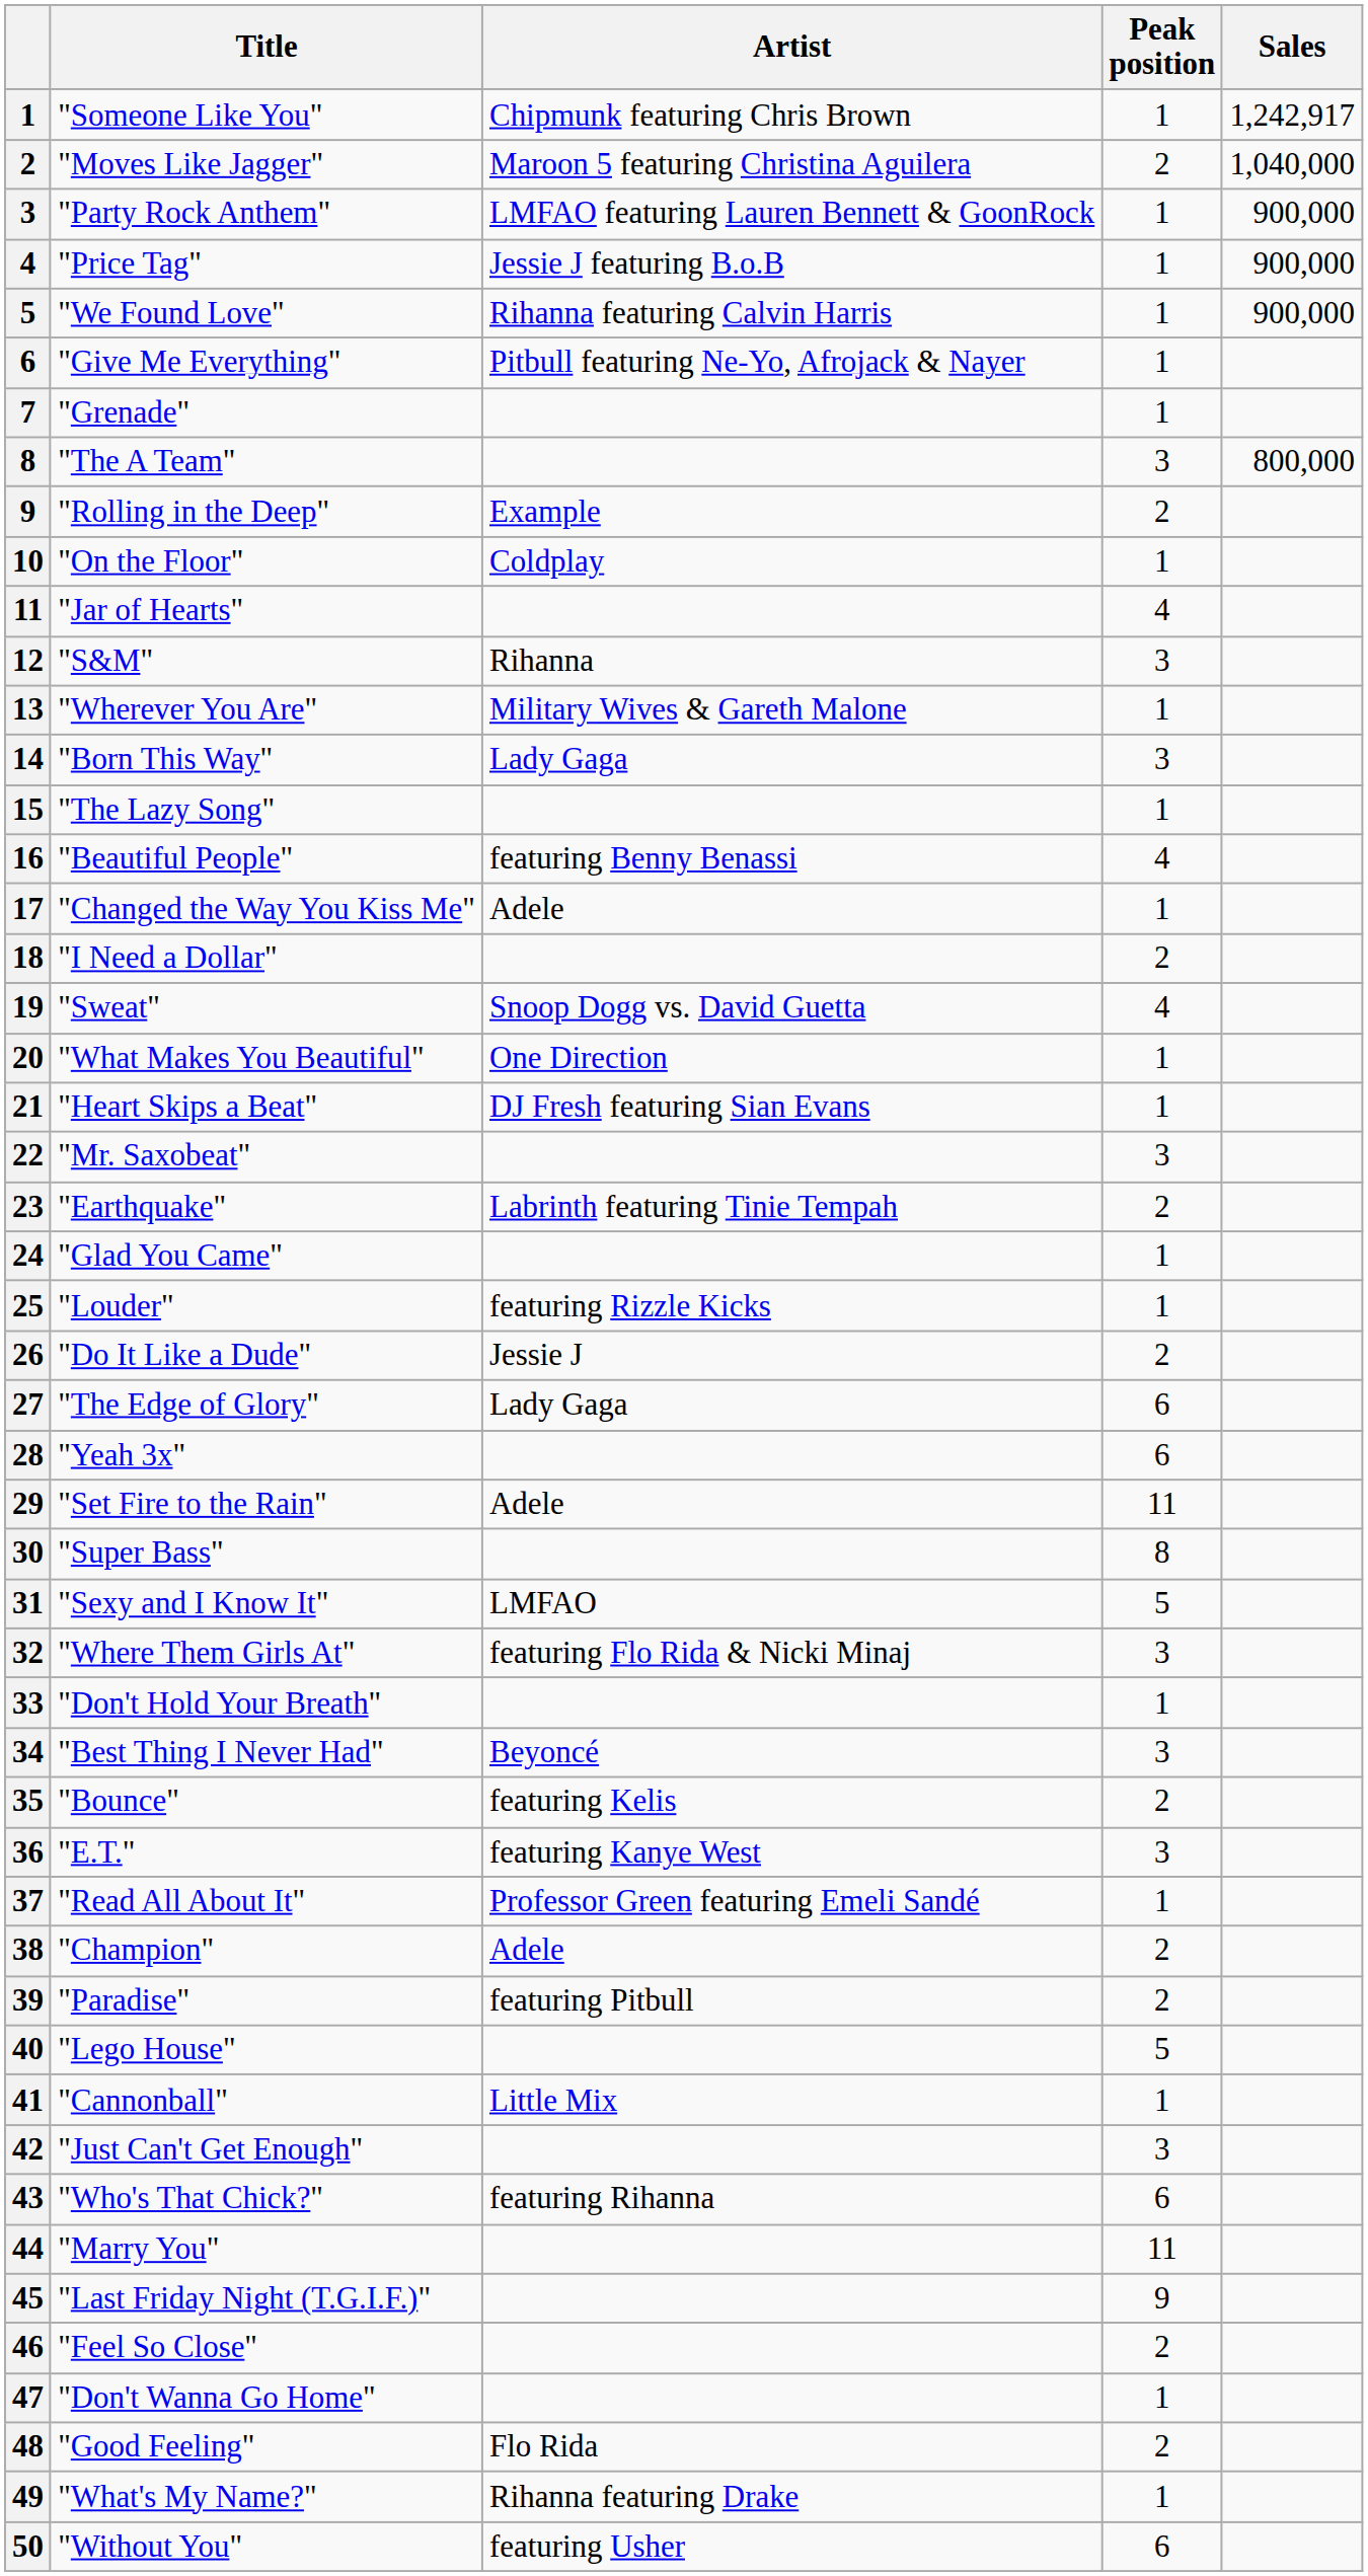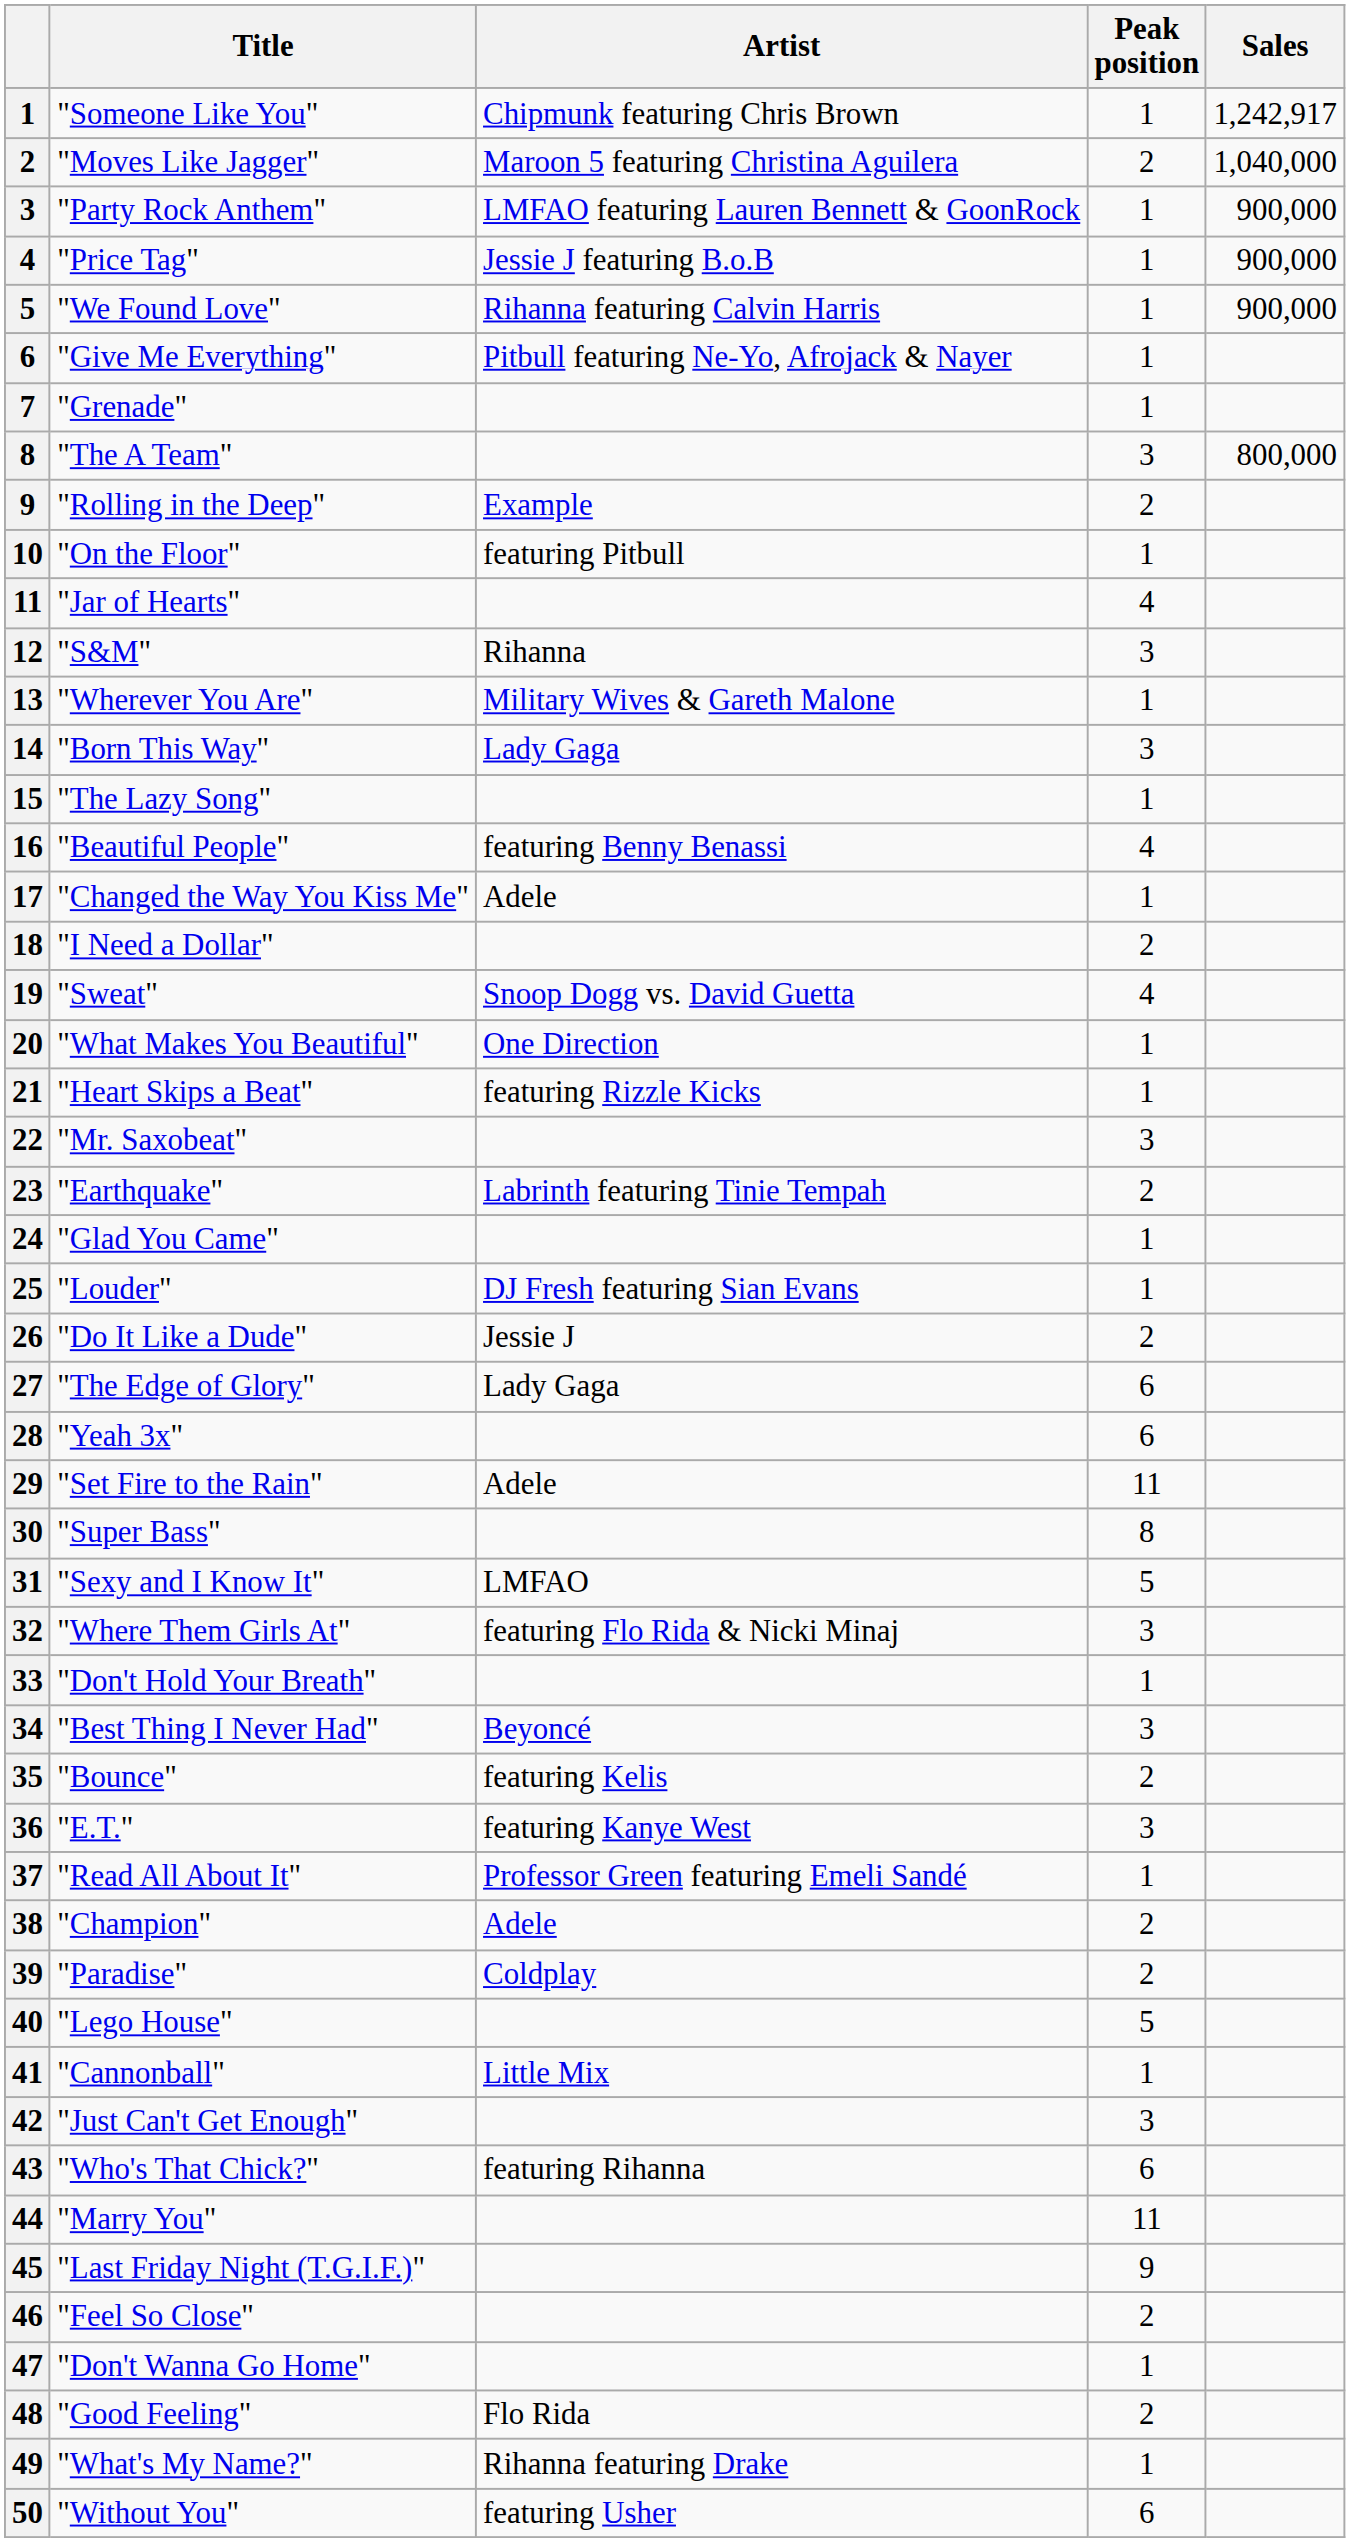 <table class="wikitable sortable plainrowheaders">
 <tr>
 <th scope=col></th>
 <th scope=col>Title</th>
 <th scope=col>Artist</th>
 <th scope=col>Peak<br>position</th>
 <th scope=col>Sales</th>
 </tr>
 <tr>
 <th scope=row style="text-align:center;">1</th>
 <td>"<a href='#'>Someone Like You</a>"</td>
 <td><a href='#'>Chipmunk</a> featuring Chris Brown</td>
 <td align="center">1</td>
 <td align="right">1,242,917</td>
 </tr>
 <tr>
 <th scope=row style="text-align:center;">2</th>
 <td>"<a href='#'>Moves Like Jagger</a>"</td>
 <td><a href='#'>Maroon 5</a> featuring <a href='#'>Christina Aguilera</a></td>
 <td align="center">2</td>
 <td align="right">1,040,000</td>
 </tr>
 <tr>
 <th scope=row style="text-align:center;">3</th>
 <td>"<a href='#'>Party Rock Anthem</a>"</td>
 <td><a href='#'>LMFAO</a> featuring <a href='#'>Lauren Bennett</a> & <a href='#'>GoonRock</a></td>
 <td align="center">1</td>
 <td align="right">900,000</td>
 </tr>
 <tr>
 <th scope=row style="text-align:center;">4</th>
 <td>"<a href='#'>Price Tag</a>"</td>
 <td><a href='#'>Jessie J</a> featuring <a href='#'>B.o.B</a></td>
 <td align="center">1</td>
 <td align="right">900,000</td>
 </tr>
 <tr>
 <th scope=row style="text-align:center;">5</th>
 <td>"<a href='#'>We Found Love</a>"</td>
 <td><a href='#'>Rihanna</a> featuring <a href='#'>Calvin Harris</a></td>
 <td align="center">1</td>
 <td align="right">900,000</td>
 </tr>
 <tr>
 <th scope=row style="text-align:center;">6</th>
 <td>"<a href='#'>Give Me Everything</a>"</td>
 <td><a href='#'>Pitbull</a> featuring <a href='#'>Ne-Yo</a>, <a href='#'>Afrojack</a> & <a href='#'>Nayer</a></td>
 <td align="center">1</td>
 <td align="right"></td>
 </tr>
 <tr>
 <th scope=row style="text-align:center;">7</th>
 <td>"<a href='#'>Grenade</a>"</td>
 <td></td>
 <td align="center">1</td>
 <td align="right"></td>
 </tr>
 <tr>
 <th scope=row style="text-align:center;">8</th>
 <td>"<a href='#'>The A Team</a>"</td>
 <td></td>
 <td align="center">3</td>
 <td align="right">800,000</td>
 </tr>
 <tr>
 <th scope=row style="text-align:center;">9</th>
 <td>"<a href='#'>Rolling in the Deep</a>"</td>
 <td><a href='#'>Example</a></td>
 <td align="center">2</td>
 <td align="right"></td>
 </tr>
 <tr>
 <th scope=row style="text-align:center;">10</th>
 <td>"<a href='#'>On the Floor</a>"</td>
-<td><a href='#'>Coldplay</a></td>
+<td> featuring Pitbull</td>
 <td align="center">1</td>
 <td align="right"></td>
 </tr>
 <tr>
 <th scope=row style="text-align:center;">11</th>
 <td>"<a href='#'>Jar of Hearts</a>"</td>
 <td></td>
 <td align="center">4</td>
 <td align="right"></td>
 </tr>
 <tr>
 <th scope=row style="text-align:center;">12</th>
 <td>"<a href='#'>S&M</a>"</td>
 <td>Rihanna</td>
 <td align="center">3</td>
 <td align="right"></td>
 </tr>
 <tr>
 <th scope=row style="text-align:center;">13</th>
 <td>"<a href='#'>Wherever You Are</a>"</td>
 <td><a href='#'>Military Wives</a> & <a href='#'>Gareth Malone</a></td>
 <td align="center">1</td>
 <td align="right"></td>
 </tr>
 <tr>
 <th scope=row style="text-align:center;">14</th>
 <td>"<a href='#'>Born This Way</a>"</td>
 <td><a href='#'>Lady Gaga</a></td>
 <td align="center">3</td>
 <td align="right"></td>
 </tr>
 <tr>
 <th scope=row style="text-align:center;">15</th>
 <td>"<a href='#'>The Lazy Song</a>"</td>
 <td></td>
 <td align="center">1</td>
 <td align="right"></td>
 </tr>
 <tr>
 <th scope=row style="text-align:center;">16</th>
 <td>"<a href='#'>Beautiful People</a>"</td>
 <td> featuring <a href='#'>Benny Benassi</a></td>
 <td align="center">4</td>
 <td align="right"></td>
 </tr>
 <tr>
 <th scope=row style="text-align:center;">17</th>
 <td>"<a href='#'>Changed the Way You Kiss Me</a>"</td>
 <td>Adele</td>
 <td align="center">1</td>
 <td align="right"></td>
 </tr>
 <tr>
 <th scope=row style="text-align:center;">18</th>
 <td>"<a href='#'>I Need a Dollar</a>"</td>
 <td></td>
 <td align="center">2</td>
 <td align="right"></td>
 </tr>
 <tr>
 <th scope=row style="text-align:center;">19</th>
 <td>"<a href='#'>Sweat</a>"</td>
 <td><a href='#'>Snoop Dogg</a> vs. <a href='#'>David Guetta</a></td>
 <td align="center">4</td>
 <td align="right"></td>
 </tr>
 <tr>
 <th scope=row style="text-align:center;">20</th>
 <td>"<a href='#'>What Makes You Beautiful</a>"</td>
 <td><a href='#'>One Direction</a></td>
 <td align="center">1</td>
 <td align="right"></td>
 </tr>
 <tr>
 <th scope=row style="text-align:center;">21</th>
 <td>"<a href='#'>Heart Skips a Beat</a>"</td>
-<td><a href='#'>DJ Fresh</a> featuring <a href='#'>Sian Evans</a></td>
+<td> featuring <a href='#'>Rizzle Kicks</a></td>
 <td align="center">1</td>
 <td></td>
 </tr>
 <tr>
 <th scope=row style="text-align:center;">22</th>
 <td>"<a href='#'>Mr. Saxobeat</a>"</td>
 <td></td>
 <td align="center">3</td>
 <td></td>
 </tr>
 <tr>
 <th scope=row style="text-align:center;">23</th>
 <td>"<a href='#'>Earthquake</a>"</td>
 <td><a href='#'>Labrinth</a> featuring <a href='#'>Tinie Tempah</a></td>
 <td align="center">2</td>
 <td></td>
 </tr>
 <tr>
 <th scope=row style="text-align:center;">24</th>
 <td>"<a href='#'>Glad You Came</a>"</td>
 <td></td>
 <td align="center">1</td>
 <td></td>
 </tr>
 <tr>
 <th scope=row style="text-align:center;">25</th>
 <td>"<a href='#'>Louder</a>"</td>
-<td> featuring <a href='#'>Rizzle Kicks</a></td>
+<td><a href='#'>DJ Fresh</a> featuring <a href='#'>Sian Evans</a></td>
 <td align="center">1</td>
 <td></td>
 </tr>
 <tr>
 <th scope=row style="text-align:center;">26</th>
 <td>"<a href='#'>Do It Like a Dude</a>"</td>
 <td>Jessie J</td>
 <td align="center">2</td>
 <td></td>
 </tr>
 <tr>
 <th scope=row style="text-align:center;">27</th>
 <td>"<a href='#'>The Edge of Glory</a>"</td>
 <td>Lady Gaga</td>
 <td align="center">6</td>
 <td></td>
 </tr>
 <tr>
 <th scope=row style="text-align:center;">28</th>
 <td>"<a href='#'>Yeah 3x</a>"</td>
 <td></td>
 <td align="center">6</td>
 <td></td>
 </tr>
 <tr>
 <th scope=row style="text-align:center;">29</th>
 <td>"<a href='#'>Set Fire to the Rain</a>"</td>
 <td>Adele</td>
 <td align="center">11</td>
 <td></td>
 </tr>
 <tr>
 <th scope=row style="text-align:center;">30</th>
 <td>"<a href='#'>Super Bass</a>"</td>
 <td></td>
 <td align="center">8</td>
 <td></td>
 </tr>
 <tr>
 <th scope=row style="text-align:center;">31</th>
 <td>"<a href='#'>Sexy and I Know It</a>"</td>
 <td>LMFAO</td>
 <td align="center">5</td>
 <td></td>
 </tr>
 <tr>
 <th scope=row style="text-align:center;">32</th>
 <td>"<a href='#'>Where Them Girls At</a>"</td>
 <td> featuring <a href='#'>Flo Rida</a> & Nicki Minaj</td>
 <td align="center">3</td>
 <td></td>
 </tr>
 <tr>
 <th scope=row style="text-align:center;">33</th>
 <td>"<a href='#'>Don't Hold Your Breath</a>"</td>
 <td></td>
 <td align="center">1</td>
 <td></td>
 </tr>
 <tr>
 <th scope=row style="text-align:center;">34</th>
 <td>"<a href='#'>Best Thing I Never Had</a>"</td>
 <td><a href='#'>Beyoncé</a></td>
 <td align="center">3</td>
 <td></td>
 </tr>
 <tr>
 <th scope=row style="text-align:center;">35</th>
 <td>"<a href='#'>Bounce</a>"</td>
 <td> featuring <a href='#'>Kelis</a></td>
 <td align="center">2</td>
 <td></td>
 </tr>
 <tr>
 <th scope=row style="text-align:center;">36</th>
 <td>"<a href='#'>E.T.</a>"</td>
 <td> featuring <a href='#'>Kanye West</a></td>
 <td align="center">3</td>
 <td></td>
 </tr>
 <tr>
 <th scope=row style="text-align:center;">37</th>
 <td>"<a href='#'>Read All About It</a>"</td>
 <td><a href='#'>Professor Green</a> featuring <a href='#'>Emeli Sandé</a></td>
 <td align="center">1</td>
 <td></td>
 </tr>
 <tr>
 <th scope=row style="text-align:center;">38</th>
 <td>"<a href='#'>Champion</a>"</td>
 <td><a href='#'>Adele</a></td>
 <td align="center">2</td>
 <td></td>
 </tr>
 <tr>
 <th scope=row style="text-align:center;">39</th>
 <td>"<a href='#'>Paradise</a>"</td>
-<td> featuring Pitbull</td>
+<td><a href='#'>Coldplay</a></td>
 <td align="center">2</td>
 <td></td>
 </tr>
 <tr>
 <th scope=row style="text-align:center;">40</th>
 <td>"<a href='#'>Lego House</a>"</td>
 <td></td>
 <td align="center">5</td>
 <td></td>
 </tr>
 <tr>
 <th scope=row style="text-align:center;">41</th>
 <td>"<a href='#'>Cannonball</a>"</td>
 <td><a href='#'>Little Mix</a></td>
 <td align="center">1</td>
 <td></td>
 </tr>
 <tr>
 <th scope=row style="text-align:center;">42</th>
 <td>"<a href='#'>Just Can't Get Enough</a>"</td>
 <td></td>
 <td align="center">3</td>
 <td></td>
 </tr>
 <tr>
 <th scope=row style="text-align:center;">43</th>
 <td>"<a href='#'>Who's That Chick?</a>"</td>
 <td> featuring Rihanna</td>
 <td align="center">6</td>
 <td></td>
 </tr>
 <tr>
 <th scope=row style="text-align:center;">44</th>
 <td>"<a href='#'>Marry You</a>"</td>
 <td></td>
 <td align="center">11</td>
 <td></td>
 </tr>
 <tr>
 <th scope=row style="text-align:center;">45</th>
 <td>"<a href='#'>Last Friday Night (T.G.I.F.)</a>"</td>
 <td></td>
 <td align="center">9</td>
 <td></td>
 </tr>
 <tr>
 <th scope=row style="text-align:center;">46</th>
 <td>"<a href='#'>Feel So Close</a>"</td>
 <td></td>
 <td align="center">2</td>
 <td></td>
 </tr>
 <tr>
 <th scope=row style="text-align:center;">47</th>
 <td>"<a href='#'>Don't Wanna Go Home</a>"</td>
 <td></td>
 <td align="center">1</td>
 <td></td>
 </tr>
 <tr>
 <th scope=row style="text-align:center;">48</th>
 <td>"<a href='#'>Good Feeling</a>"</td>
 <td>Flo Rida</td>
 <td align="center">2</td>
 <td></td>
 </tr>
 <tr>
 <th scope=row style="text-align:center;">49</th>
 <td>"<a href='#'>What's My Name?</a>"</td>
 <td>Rihanna featuring <a href='#'>Drake</a></td>
 <td align="center">1</td>
 <td></td>
 </tr>
 <tr>
 <th scope=row style="text-align:center;">50</th>
 <td>"<a href='#'>Without You</a>"</td>
 <td> featuring <a href='#'>Usher</a></td>
 <td align="center">6</td>
 <td></td>
 </tr>
 </table>
